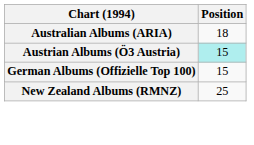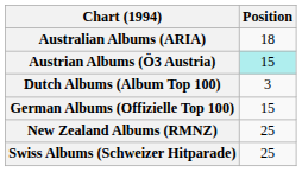 <table class="wikitable sortable plainrowheaders" style="text-align:center">
 <tr>
 <th scope="col">Chart (1994)</th>
 <th scope="col">Position</th>
 </tr>
 <tr>
 <th scope="row">Australian Albums (ARIA)</th>
 <td>18</td>
 </tr>
 <tr>
 <th scope="row">Austrian Albums (Ö3 Austria)</th>
 <td style="background: paleturquoise;">15</td>
 </tr>
 <tr>
+<th scope="row">Dutch Albums (Album Top 100)</th>
+<td>3</td>
+</tr>
+<tr>
 <th scope="row">German Albums (Offizielle Top 100)</th>
 <td>15</td>
 </tr>
 <tr>
 <th scope="row">New Zealand Albums (RMNZ)</th>
 <td>25</td>
 </tr>
+<tr>
+<th scope="row">Swiss Albums (Schweizer Hitparade)</th>
+<td>25</td>
+</tr>
 </table>
